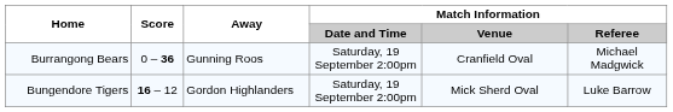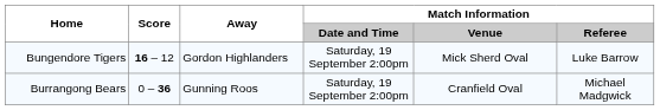 <table width="100%" cellspacing="0" cellpadding="3" border="1" style="border-collapse:collapse;  text-align:center;">
 <tr>
 <th rowspan="2" width="19%">Home</th>
 <th rowspan="2" width="8%">Score</th>
 <th rowspan="2" width="19%">Away</th>
 <th colspan="3">Match Information</th>
 </tr>
 <tr bgcolor="#CCCCCC">
 <th width="17%">Date and Time</th>
 <th width="22%">Venue</th>
 <th width="50%">Referee</th>
 </tr>
 <tr style="text-align:center; background:#f5faff;">
+<td align="right">Bungendore Tigers </td>
+<td align="center"><strong>16</strong> – 12</td>
+<td align="left"> Gordon Highlanders</td>
+<td>Saturday, 19 September 2:00pm</td>
+<td>Mick Sherd Oval</td>
+<td>Luke Barrow</td>
+</tr>
+<tr style="text-align:center; background:#f5faff;">
 <td align="right">Burrangong Bears </td>
 <td align="center">0 – <strong>36</strong></td>
 <td align="left"> Gunning Roos</td>
 <td>Saturday, 19 September 2:00pm</td>
 <td>Cranfield Oval</td>
 <td>Michael Madgwick</td>
 </tr>
-<tr style="text-align:center; background:#f5faff;">
-<td align="right">Bungendore Tigers </td>
-<td align="center"><strong>16</strong> – 12</td>
-<td align="left"> Gordon Highlanders</td>
-<td>Saturday, 19 September 2:00pm</td>
-<td>Mick Sherd Oval</td>
-<td>Luke Barrow</td>
-</tr>
 </table>
